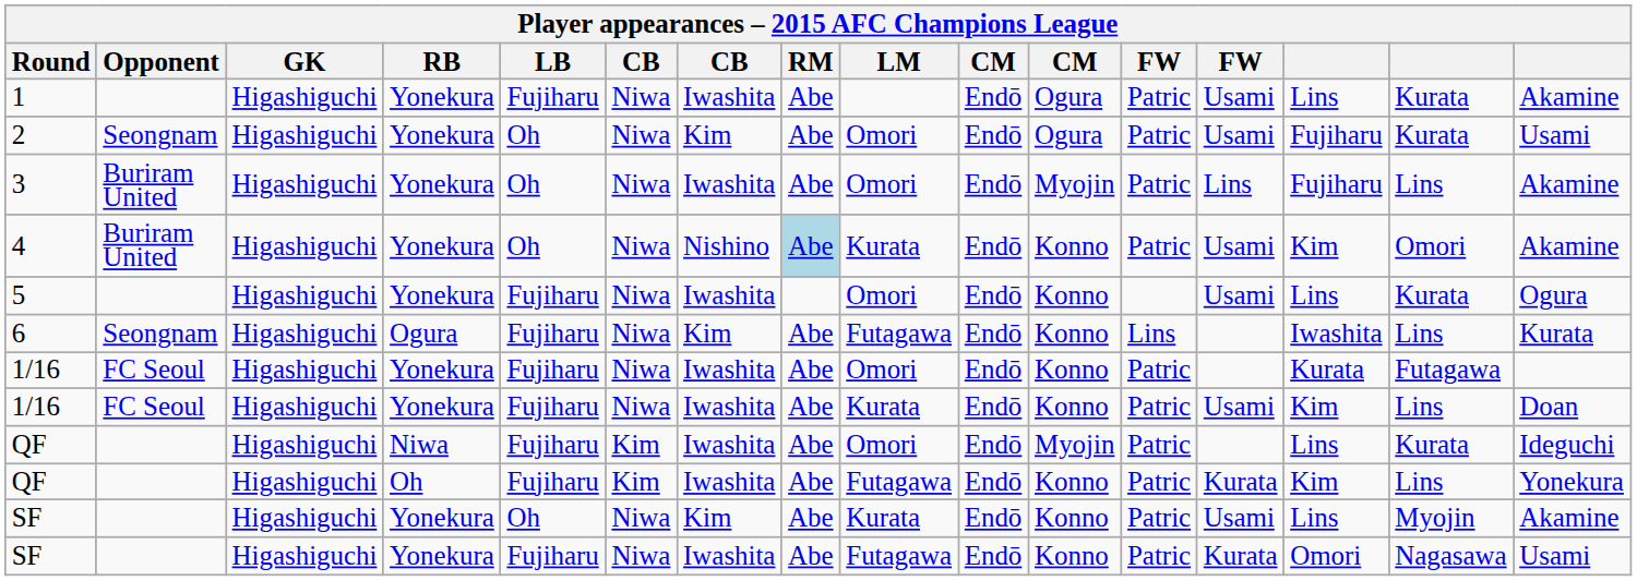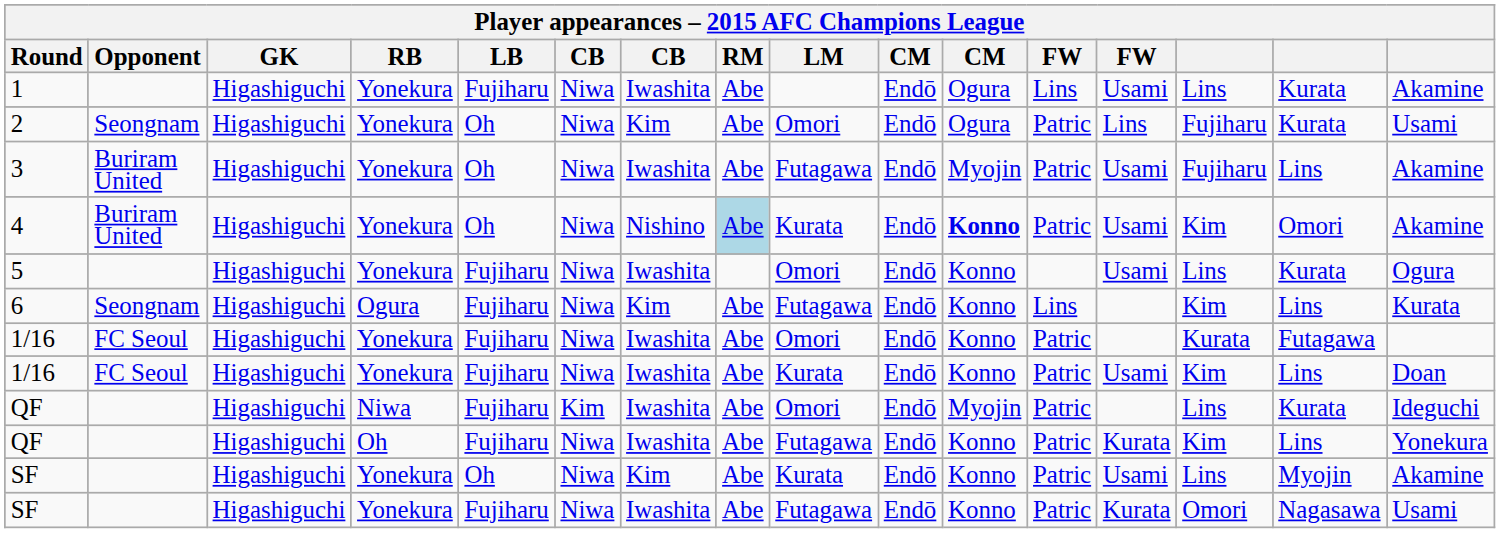 <table class="wikitable"  style="text-align:left; line-height:90%; font-size:90%; width:60%;">
 <tr>
 <th colspan=16>Player appearances – <a href='#'>2015 AFC Champions League</a></th>
 </tr>
 <tr>
 <th style="width:5%;">Round</th>
 <th style="width:20%;">Opponent</th>
 <th style="width:5%;">GK</th>
 <th style="width:5%;">RB</th>
 <th style="width:5%;">LB</th>
 <th style="width:5%;">CB</th>
 <th style="width:5%;">CB</th>
 <th style="width:5%;">RM</th>
 <th style="width:5%;">LM</th>
 <th style="width:5%;">CM</th>
 <th style="width:5%;">CM</th>
 <th style="width:5%;">FW</th>
 <th style="width:5%;">FW</th>
 <th style="width:5%;"></th>
 <th style="width:5%;"></th>
 <th style="width:5%;"></th>
 </tr>
 <tr>
 <td align=centre>1</td>
 <td align=left></td>
 <td><a href='#'>Higashiguchi</a></td>
 <td><a href='#'>Yonekura</a></td>
 <td><a href='#'>Fujiharu</a></td>
 <td><a href='#'>Niwa</a></td>
 <td><a href='#'>Iwashita</a></td>
 <td><a href='#'>Abe</a></td>
 <td></td>
 <td><a href='#'>Endō</a></td>
 <td><a href='#'>Ogura</a></td>
-<td><a href='#'>Patric</a></td>
+<td><a href='#'>Lins</a></td>
 <td><a href='#'>Usami</a></td>
 <td><a href='#'>Lins</a></td>
 <td><a href='#'>Kurata</a></td>
 <td><a href='#'>Akamine</a></td>
 </tr>
 <tr>
 <td align=centre>2</td>
 <td align=left><a href='#'>Seongnam</a></td>
 <td><a href='#'>Higashiguchi</a></td>
 <td><a href='#'>Yonekura</a></td>
 <td><a href='#'>Oh</a></td>
 <td><a href='#'>Niwa</a></td>
 <td><a href='#'>Kim</a></td>
 <td><a href='#'>Abe</a></td>
 <td><a href='#'>Omori</a></td>
 <td><a href='#'>Endō</a></td>
 <td><a href='#'>Ogura</a></td>
 <td><a href='#'>Patric</a></td>
-<td><a href='#'>Usami</a></td>
+<td><a href='#'>Lins</a></td>
 <td><a href='#'>Fujiharu</a></td>
 <td><a href='#'>Kurata</a></td>
 <td><a href='#'>Usami</a></td>
 </tr>
 <tr>
 <td align=centre>3</td>
 <td align=left><a href='#'>Buriram United</a></td>
 <td><a href='#'>Higashiguchi</a></td>
 <td><a href='#'>Yonekura</a></td>
 <td><a href='#'>Oh</a></td>
 <td><a href='#'>Niwa</a></td>
 <td><a href='#'>Iwashita</a></td>
 <td><a href='#'>Abe</a></td>
-<td><a href='#'>Omori</a></td>
+<td><a href='#'>Futagawa</a></td>
 <td><a href='#'>Endō</a></td>
 <td><a href='#'>Myojin</a></td>
 <td><a href='#'>Patric</a></td>
-<td><a href='#'>Lins</a></td>
+<td><a href='#'>Usami</a></td>
 <td><a href='#'>Fujiharu</a></td>
 <td><a href='#'>Lins</a></td>
 <td><a href='#'>Akamine</a></td>
 </tr>
 <tr>
 <td align=centre>4</td>
 <td align=left><a href='#'>Buriram United</a></td>
 <td><a href='#'>Higashiguchi</a></td>
 <td><a href='#'>Yonekura</a></td>
 <td><a href='#'>Oh</a></td>
 <td><a href='#'>Niwa</a></td>
 <td><a href='#'>Nishino</a></td>
 <td style="background: lightblue;"><a href='#'>Abe</a></td>
 <td><a href='#'>Kurata</a></td>
 <td><a href='#'>Endō</a></td>
-<td><a href='#'>Konno</a></td>
+<td><strong><a href='#'>Konno</a></strong></td>
 <td><a href='#'>Patric</a></td>
 <td><a href='#'>Usami</a></td>
 <td><a href='#'>Kim</a></td>
 <td><a href='#'>Omori</a></td>
 <td><a href='#'>Akamine</a></td>
 </tr>
 <tr>
 <td align=centre>5</td>
 <td align=left></td>
 <td><a href='#'>Higashiguchi</a></td>
 <td><a href='#'>Yonekura</a></td>
 <td><a href='#'>Fujiharu</a></td>
 <td><a href='#'>Niwa</a></td>
 <td><a href='#'>Iwashita</a></td>
 <td></td>
 <td><a href='#'>Omori</a></td>
 <td><a href='#'>Endō</a></td>
 <td><a href='#'>Konno</a></td>
 <td></td>
 <td><a href='#'>Usami</a></td>
 <td><a href='#'>Lins</a></td>
 <td><a href='#'>Kurata</a></td>
 <td><a href='#'>Ogura</a></td>
 </tr>
 <tr>
 <td align=centre>6</td>
 <td align=left><a href='#'>Seongnam</a></td>
 <td><a href='#'>Higashiguchi</a></td>
 <td><a href='#'>Ogura</a></td>
 <td><a href='#'>Fujiharu</a></td>
 <td><a href='#'>Niwa</a></td>
 <td><a href='#'>Kim</a></td>
 <td><a href='#'>Abe</a></td>
 <td><a href='#'>Futagawa</a></td>
 <td><a href='#'>Endō</a></td>
 <td><a href='#'>Konno</a></td>
 <td><a href='#'>Lins</a></td>
 <td></td>
-<td><a href='#'>Iwashita</a></td>
+<td><a href='#'>Kim</a></td>
 <td><a href='#'>Lins</a></td>
 <td><a href='#'>Kurata</a></td>
 </tr>
 <tr>
 <td align=centre>1/16</td>
 <td align=left><a href='#'>FC Seoul</a></td>
 <td><a href='#'>Higashiguchi</a></td>
 <td><a href='#'>Yonekura</a></td>
 <td><a href='#'>Fujiharu</a></td>
 <td><a href='#'>Niwa</a></td>
 <td><a href='#'>Iwashita</a></td>
 <td><a href='#'>Abe</a></td>
 <td><a href='#'>Omori</a></td>
 <td><a href='#'>Endō</a></td>
 <td><a href='#'>Konno</a></td>
 <td><a href='#'>Patric</a></td>
 <td></td>
 <td><a href='#'>Kurata</a></td>
 <td><a href='#'>Futagawa</a></td>
 <td></td>
 </tr>
 <tr>
 <td align=centre>1/16</td>
 <td align=left><a href='#'>FC Seoul</a></td>
 <td><a href='#'>Higashiguchi</a></td>
 <td><a href='#'>Yonekura</a></td>
 <td><a href='#'>Fujiharu</a></td>
 <td><a href='#'>Niwa</a></td>
 <td><a href='#'>Iwashita</a></td>
 <td><a href='#'>Abe</a></td>
 <td><a href='#'>Kurata</a></td>
 <td><a href='#'>Endō</a></td>
 <td><a href='#'>Konno</a></td>
 <td><a href='#'>Patric</a></td>
 <td><a href='#'>Usami</a></td>
 <td><a href='#'>Kim</a></td>
 <td><a href='#'>Lins</a></td>
 <td><a href='#'>Doan</a></td>
 </tr>
 <tr>
 <td align=centre>QF</td>
 <td align=left></td>
 <td><a href='#'>Higashiguchi</a></td>
 <td><a href='#'>Niwa</a></td>
 <td><a href='#'>Fujiharu</a></td>
 <td><a href='#'>Kim</a></td>
 <td><a href='#'>Iwashita</a></td>
 <td><a href='#'>Abe</a></td>
 <td><a href='#'>Omori</a></td>
 <td><a href='#'>Endō</a></td>
 <td><a href='#'>Myojin</a></td>
 <td><a href='#'>Patric</a></td>
 <td></td>
 <td><a href='#'>Lins</a></td>
 <td><a href='#'>Kurata</a></td>
 <td><a href='#'>Ideguchi</a></td>
 </tr>
 <tr>
 <td align=centre>QF</td>
 <td align=left></td>
 <td><a href='#'>Higashiguchi</a></td>
 <td><a href='#'>Oh</a></td>
 <td><a href='#'>Fujiharu</a></td>
-<td><a href='#'>Kim</a></td>
+<td><a href='#'>Niwa</a></td>
 <td><a href='#'>Iwashita</a></td>
 <td><a href='#'>Abe</a></td>
 <td><a href='#'>Futagawa</a></td>
 <td><a href='#'>Endō</a></td>
 <td><a href='#'>Konno</a></td>
 <td><a href='#'>Patric</a></td>
 <td><a href='#'>Kurata</a></td>
 <td><a href='#'>Kim</a></td>
 <td><a href='#'>Lins</a></td>
 <td><a href='#'>Yonekura</a></td>
 </tr>
 <tr>
 <td align=centre>SF</td>
 <td align=left></td>
 <td><a href='#'>Higashiguchi</a></td>
 <td><a href='#'>Yonekura</a></td>
 <td><a href='#'>Oh</a></td>
 <td><a href='#'>Niwa</a></td>
 <td><a href='#'>Kim</a></td>
 <td><a href='#'>Abe</a></td>
 <td><a href='#'>Kurata</a></td>
 <td><a href='#'>Endō</a></td>
 <td><a href='#'>Konno</a></td>
 <td><a href='#'>Patric</a></td>
 <td><a href='#'>Usami</a></td>
 <td><a href='#'>Lins</a></td>
 <td><a href='#'>Myojin</a></td>
 <td><a href='#'>Akamine</a></td>
 </tr>
 <tr>
 <td align=centre>SF</td>
 <td align=left></td>
 <td><a href='#'>Higashiguchi</a></td>
 <td><a href='#'>Yonekura</a></td>
 <td><a href='#'>Fujiharu</a></td>
 <td><a href='#'>Niwa</a></td>
 <td><a href='#'>Iwashita</a></td>
 <td><a href='#'>Abe</a></td>
 <td><a href='#'>Futagawa</a></td>
 <td><a href='#'>Endō</a></td>
 <td><a href='#'>Konno</a></td>
 <td><a href='#'>Patric</a></td>
 <td><a href='#'>Kurata</a></td>
 <td><a href='#'>Omori</a></td>
 <td><a href='#'>Nagasawa</a></td>
 <td><a href='#'>Usami</a></td>
 </tr>
 </table>
